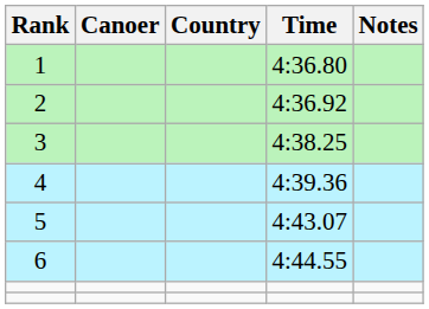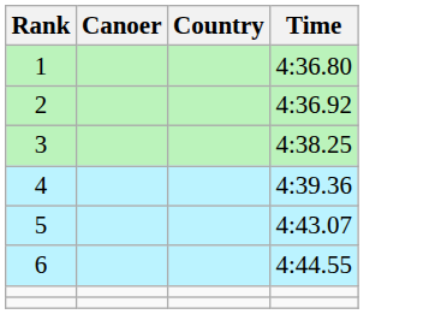 <table class="wikitable sortable" style="text-align:center">
 <tr>
 <th>Rank</th>
 <th>Canoer</th>
 <th>Country</th>
 <th>Time</th>
-<th>Notes</th>
 </tr>
 <tr bgcolor=bbf3bb>
 <td>1</td>
 <td align=left></td>
 <td align=left></td>
 <td>4:36.80</td>
-<td></td>
 </tr>
 <tr bgcolor=bbf3bb>
 <td>2</td>
 <td align=left></td>
 <td align=left></td>
 <td>4:36.92</td>
-<td></td>
 </tr>
 <tr bgcolor=bbf3bb>
 <td>3</td>
 <td align=left></td>
 <td align=left></td>
 <td>4:38.25</td>
-<td></td>
 </tr>
 <tr bgcolor=bbf3ff>
 <td>4</td>
 <td align=left></td>
 <td align=left></td>
 <td>4:39.36</td>
-<td></td>
 </tr>
 <tr bgcolor=bbf3ff>
 <td>5</td>
 <td align=left></td>
 <td align=left></td>
 <td>4:43.07</td>
-<td></td>
 </tr>
 <tr bgcolor=bbf3ff>
 <td>6</td>
 <td align=left></td>
 <td align=left></td>
 <td>4:44.55</td>
+</tr>
+<tr>
+<td></td>
+<td align=left></td>
+<td align=left></td>
 <td></td>
 </tr>
 <tr>
 <td></td>
 <td align=left></td>
 <td align=left></td>
 <td></td>
-<td></td>
-</tr>
-<tr>
-<td></td>
-<td align=left></td>
-<td align=left></td>
-<td></td>
-<td></td>
 </tr>
 </table>
